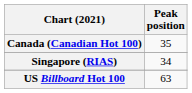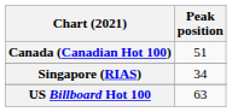 <table class="wikitable sortable plainrowheaders" style="text-align:center">
 <tr>
 <th scope="col">Chart (2021)</th>
 <th scope="col">Peak<br>position</th>
 </tr>
 <tr>
 <th scope="row">Canada (<a href='#'>Canadian Hot 100</a>)</th>
-<td>35</td>
+<td>51</td>
 </tr>
 <tr>
 </tr>
 <tr>
 <th scope="row">Singapore (<a href='#'>RIAS</a>)</th>
 <td>34</td>
 </tr>
 <tr>
 </tr>
 <tr>
 <th scope="row">US <a href='#'><em>Billboard</em> Hot 100</a></th>
 <td>63</td>
 </tr>
 </table>
